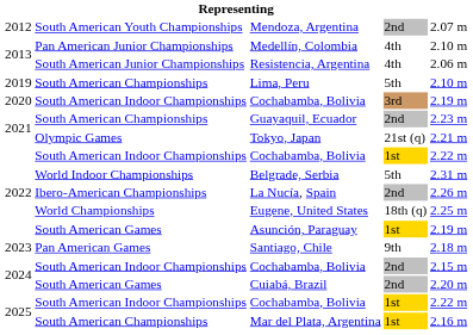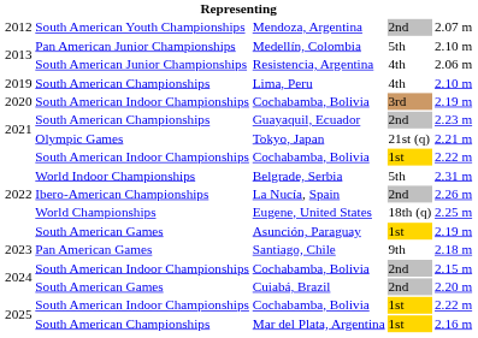 <table>
 <tr>
 <th colspan="5">Representing </th>
 </tr>
 <tr>
 <td>2012</td>
 <td><a href='#'>South American Youth Championships</a></td>
 <td><a href='#'>Mendoza, Argentina</a></td>
 <td bgcolor=silver>2nd</td>
 <td>2.07 m</td>
 </tr>
 <tr>
 <td rowspan=2>2013</td>
 <td><a href='#'>Pan American Junior Championships</a></td>
 <td><a href='#'>Medellín, Colombia</a></td>
-<td>4th</td>
+<td>5th</td>
 <td>2.10 m</td>
 </tr>
 <tr>
 <td><a href='#'>South American Junior Championships</a></td>
 <td><a href='#'>Resistencia, Argentina</a></td>
 <td>4th</td>
 <td>2.06 m</td>
 </tr>
 <tr>
 <td>2019</td>
 <td><a href='#'>South American Championships</a></td>
 <td><a href='#'>Lima, Peru</a></td>
-<td>5th</td>
+<td>4th</td>
 <td><a href='#'>2.10 m</a></td>
 </tr>
 <tr>
 <td>2020</td>
 <td><a href='#'>South American Indoor Championships</a></td>
 <td><a href='#'>Cochabamba, Bolivia</a></td>
 <td bgcolor=cc9966>3rd</td>
 <td><a href='#'>2.19 m</a></td>
 </tr>
 <tr>
 <td rowspan=2>2021</td>
 <td><a href='#'>South American Championships</a></td>
 <td><a href='#'>Guayaquil, Ecuador</a></td>
 <td bgcolor=silver>2nd</td>
 <td><a href='#'>2.23 m</a></td>
 </tr>
 <tr>
 <td><a href='#'>Olympic Games</a></td>
 <td><a href='#'>Tokyo, Japan</a></td>
 <td>21st (q)</td>
 <td><a href='#'>2.21 m</a></td>
 </tr>
 <tr>
 <td rowspan=5>2022</td>
 <td><a href='#'>South American Indoor Championships</a></td>
 <td><a href='#'>Cochabamba, Bolivia</a></td>
 <td bgcolor=gold>1st</td>
 <td><a href='#'>2.22 m</a></td>
 </tr>
 <tr>
 <td><a href='#'>World Indoor Championships</a></td>
 <td><a href='#'>Belgrade, Serbia</a></td>
 <td>5th</td>
 <td><a href='#'>2.31 m</a></td>
 </tr>
 <tr>
 <td><a href='#'>Ibero-American Championships</a></td>
 <td><a href='#'>La Nucía</a>, <a href='#'>Spain</a></td>
 <td bgcolor=silver>2nd</td>
 <td><a href='#'>2.26 m</a></td>
 </tr>
 <tr>
 <td><a href='#'>World Championships</a></td>
 <td><a href='#'>Eugene, United States</a></td>
 <td>18th (q)</td>
 <td><a href='#'>2.25 m</a></td>
 </tr>
 <tr>
 <td><a href='#'>South American Games</a></td>
 <td><a href='#'>Asunción, Paraguay</a></td>
 <td bgcolor=gold>1st</td>
 <td><a href='#'>2.19 m</a></td>
 </tr>
 <tr>
 <td>2023</td>
 <td><a href='#'>Pan American Games</a></td>
 <td><a href='#'>Santiago, Chile</a></td>
 <td>9th</td>
 <td><a href='#'>2.18 m</a></td>
 </tr>
 <tr>
 <td rowspan=2>2024</td>
 <td><a href='#'>South American Indoor Championships</a></td>
 <td><a href='#'>Cochabamba, Bolivia</a></td>
 <td bgcolor=silver>2nd</td>
 <td><a href='#'>2.15 m</a></td>
 </tr>
 <tr>
 <td><a href='#'>South American Games</a></td>
 <td><a href='#'>Cuiabá, Brazil</a></td>
 <td bgcolor=silver>2nd</td>
 <td><a href='#'>2.20 m</a></td>
 </tr>
 <tr>
 <td rowspan=2>2025</td>
 <td><a href='#'>South American Indoor Championships</a></td>
 <td><a href='#'>Cochabamba, Bolivia</a></td>
 <td bgcolor=gold>1st</td>
 <td><a href='#'>2.22 m</a></td>
 </tr>
 <tr>
 <td><a href='#'>South American Championships</a></td>
 <td><a href='#'>Mar del Plata, Argentina</a></td>
 <td bgcolor=gold>1st</td>
 <td><a href='#'>2.16 m</a></td>
 </tr>
 </table>
